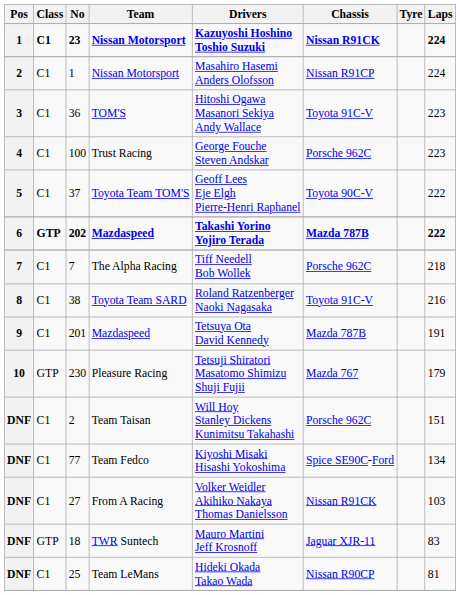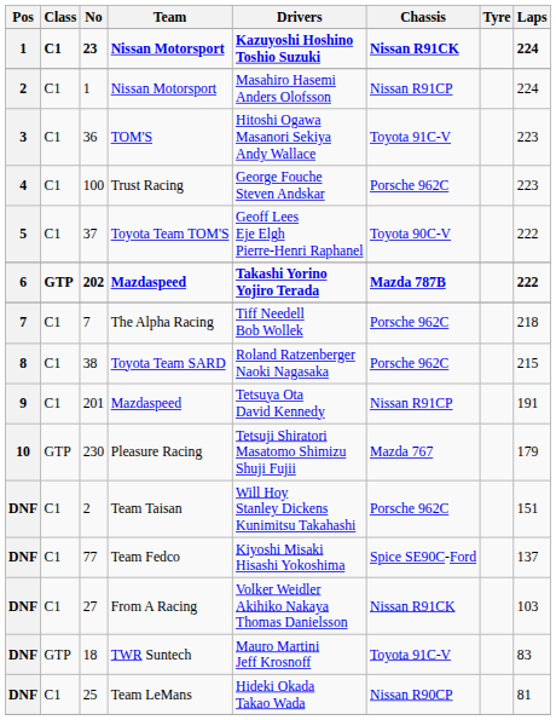 <table class="wikitable" style="font-size: 95%;">
 <tr>
 <th>Pos</th>
 <th>Class</th>
 <th>No</th>
 <th>Team</th>
 <th>Drivers</th>
 <th>Chassis</th>
 <th>Tyre</th>
 <th>Laps</th>
 </tr>
 <tr>
 </tr>
 <tr style="font-weight:bold">
 <th>1</th>
 <td>C1</td>
 <td>23</td>
 <td><a href='#'>Nissan Motorsport</a></td>
 <td> <a href='#'>Kazuyoshi Hoshino</a><br> <a href='#'>Toshio Suzuki</a></td>
 <td><a href='#'>Nissan R91CK</a></td>
 <td></td>
 <td>224</td>
 </tr>
 <tr style="font-weight:bold">
 </tr>
 <tr>
 <th>2</th>
 <td>C1</td>
 <td>1</td>
 <td><a href='#'>Nissan Motorsport</a></td>
 <td> <a href='#'>Masahiro Hasemi</a><br> <a href='#'>Anders Olofsson</a></td>
 <td><a href='#'>Nissan R91CP</a></td>
 <td></td>
 <td>224</td>
 </tr>
 <tr>
 <th>3</th>
 <td>C1</td>
 <td>36</td>
 <td><a href='#'>TOM'S</a></td>
 <td> <a href='#'>Hitoshi Ogawa</a><br> <a href='#'>Masanori Sekiya</a><br> <a href='#'>Andy Wallace</a></td>
 <td><a href='#'>Toyota 91C-V</a></td>
 <td></td>
 <td>223</td>
 </tr>
 <tr>
 <th>4</th>
 <td>C1</td>
 <td>100</td>
 <td>Trust Racing</td>
 <td> <a href='#'>George Fouche</a><br> <a href='#'>Steven Andskar</a></td>
 <td><a href='#'>Porsche 962C</a></td>
 <td></td>
 <td>223</td>
 </tr>
 <tr>
 <th>5</th>
 <td>C1</td>
 <td>37</td>
 <td><a href='#'>Toyota Team TOM'S</a></td>
 <td> <a href='#'>Geoff Lees</a><br> <a href='#'>Eje Elgh</a><br> <a href='#'>Pierre-Henri Raphanel</a></td>
 <td><a href='#'>Toyota 90C-V</a></td>
 <td></td>
 <td>222</td>
 </tr>
 <tr>
 </tr>
 <tr style="font-weight:bold">
 <th>6</th>
 <td>GTP</td>
 <td>202</td>
 <td><a href='#'>Mazdaspeed</a></td>
 <td> <a href='#'>Takashi Yorino</a><br> <a href='#'>Yojiro Terada</a></td>
 <td><a href='#'>Mazda 787B</a></td>
 <td></td>
 <td>222</td>
 </tr>
 <tr style="font-weight:bold">
 </tr>
 <tr>
 <th>7</th>
 <td>C1</td>
 <td>7</td>
 <td>The Alpha Racing</td>
 <td> <a href='#'>Tiff Needell</a><br> <a href='#'>Bob Wollek</a></td>
 <td><a href='#'>Porsche 962C</a></td>
 <td></td>
 <td>218</td>
 </tr>
 <tr>
 <th>8</th>
 <td>C1</td>
 <td>38</td>
 <td><a href='#'>Toyota Team SARD</a></td>
 <td> <a href='#'>Roland Ratzenberger</a><br> <a href='#'>Naoki Nagasaka</a></td>
-<td><a href='#'>Toyota 91C-V</a></td>
+<td><a href='#'>Porsche 962C</a></td>
 <td></td>
-<td>216</td>
+<td>215</td>
 </tr>
 <tr>
 <th>9</th>
 <td>C1</td>
 <td>201</td>
 <td><a href='#'>Mazdaspeed</a></td>
 <td> <a href='#'>Tetsuya Ota</a><br> <a href='#'>David Kennedy</a></td>
-<td><a href='#'>Mazda 787B</a></td>
+<td><a href='#'>Nissan R91CP</a></td>
 <td></td>
 <td>191</td>
 </tr>
 <tr>
 <th>10</th>
 <td>GTP</td>
 <td>230</td>
 <td>Pleasure Racing</td>
 <td> <a href='#'>Tetsuji Shiratori</a><br> <a href='#'>Masatomo Shimizu</a><br> <a href='#'>Shuji Fujii</a></td>
 <td><a href='#'>Mazda 767</a></td>
 <td></td>
 <td>179</td>
 </tr>
 <tr>
 <th>DNF</th>
 <td>C1</td>
 <td>2</td>
 <td>Team Taisan</td>
 <td> <a href='#'>Will Hoy</a><br> <a href='#'>Stanley Dickens</a><br> <a href='#'>Kunimitsu Takahashi</a></td>
 <td><a href='#'>Porsche 962C</a></td>
 <td></td>
 <td>151</td>
 </tr>
 <tr>
 <th>DNF</th>
 <td>C1</td>
 <td>77</td>
 <td>Team Fedco</td>
 <td> <a href='#'>Kiyoshi Misaki</a><br> <a href='#'>Hisashi Yokoshima</a></td>
 <td><a href='#'>Spice SE90C</a>-<a href='#'>Ford</a></td>
 <td></td>
-<td>134</td>
+<td>137</td>
 </tr>
 <tr>
 <th>DNF</th>
 <td>C1</td>
 <td>27</td>
 <td>From A Racing</td>
 <td> <a href='#'>Volker Weidler</a><br> <a href='#'>Akihiko Nakaya</a><br> <a href='#'>Thomas Danielsson</a></td>
 <td><a href='#'>Nissan R91CK</a></td>
 <td></td>
 <td>103</td>
 </tr>
 <tr>
 <th>DNF</th>
 <td>GTP</td>
 <td>18</td>
 <td><a href='#'>TWR</a> Suntech</td>
 <td> <a href='#'>Mauro Martini</a><br> <a href='#'>Jeff Krosnoff</a></td>
-<td><a href='#'>Jaguar XJR-11</a></td>
+<td><a href='#'>Toyota 91C-V</a></td>
 <td></td>
 <td>83</td>
 </tr>
 <tr>
 <th>DNF</th>
 <td>C1</td>
 <td>25</td>
 <td>Team LeMans</td>
 <td> <a href='#'>Hideki Okada</a><br> <a href='#'>Takao Wada</a></td>
 <td><a href='#'>Nissan R90CP</a></td>
 <td></td>
 <td>81</td>
 </tr>
 <tr>
 </tr>
 </table>
